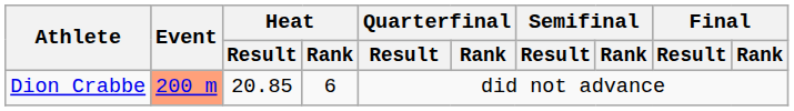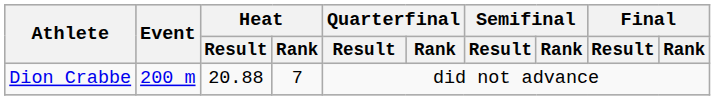 <table class=wikitable style="font-size:90%">
 <tr>
 <th rowspan="2">Athlete</th>
 <th rowspan="2">Event</th>
 <th colspan="2">Heat</th>
 <th colspan="2">Quarterfinal</th>
 <th colspan="2">Semifinal</th>
 <th colspan="2">Final</th>
 </tr>
 <tr style="font-size:95%">
 <th>Result</th>
 <th>Rank</th>
 <th>Result</th>
 <th>Rank</th>
 <th>Result</th>
 <th>Rank</th>
 <th>Result</th>
 <th>Rank</th>
 </tr>
 <tr align=center>
 <td align=left><a href='#'>Dion Crabbe</a></td>
-<td align=left style="background: lightsalmon;"><a href='#'>200 m</a></td>
-<td>20.85</td>
-<td>6</td>
+<td align=left><a href='#'>200 m</a></td>
+<td>20.88</td>
+<td>7</td>
 <td colspan=6>did not advance</td>
 </tr>
 </table>
